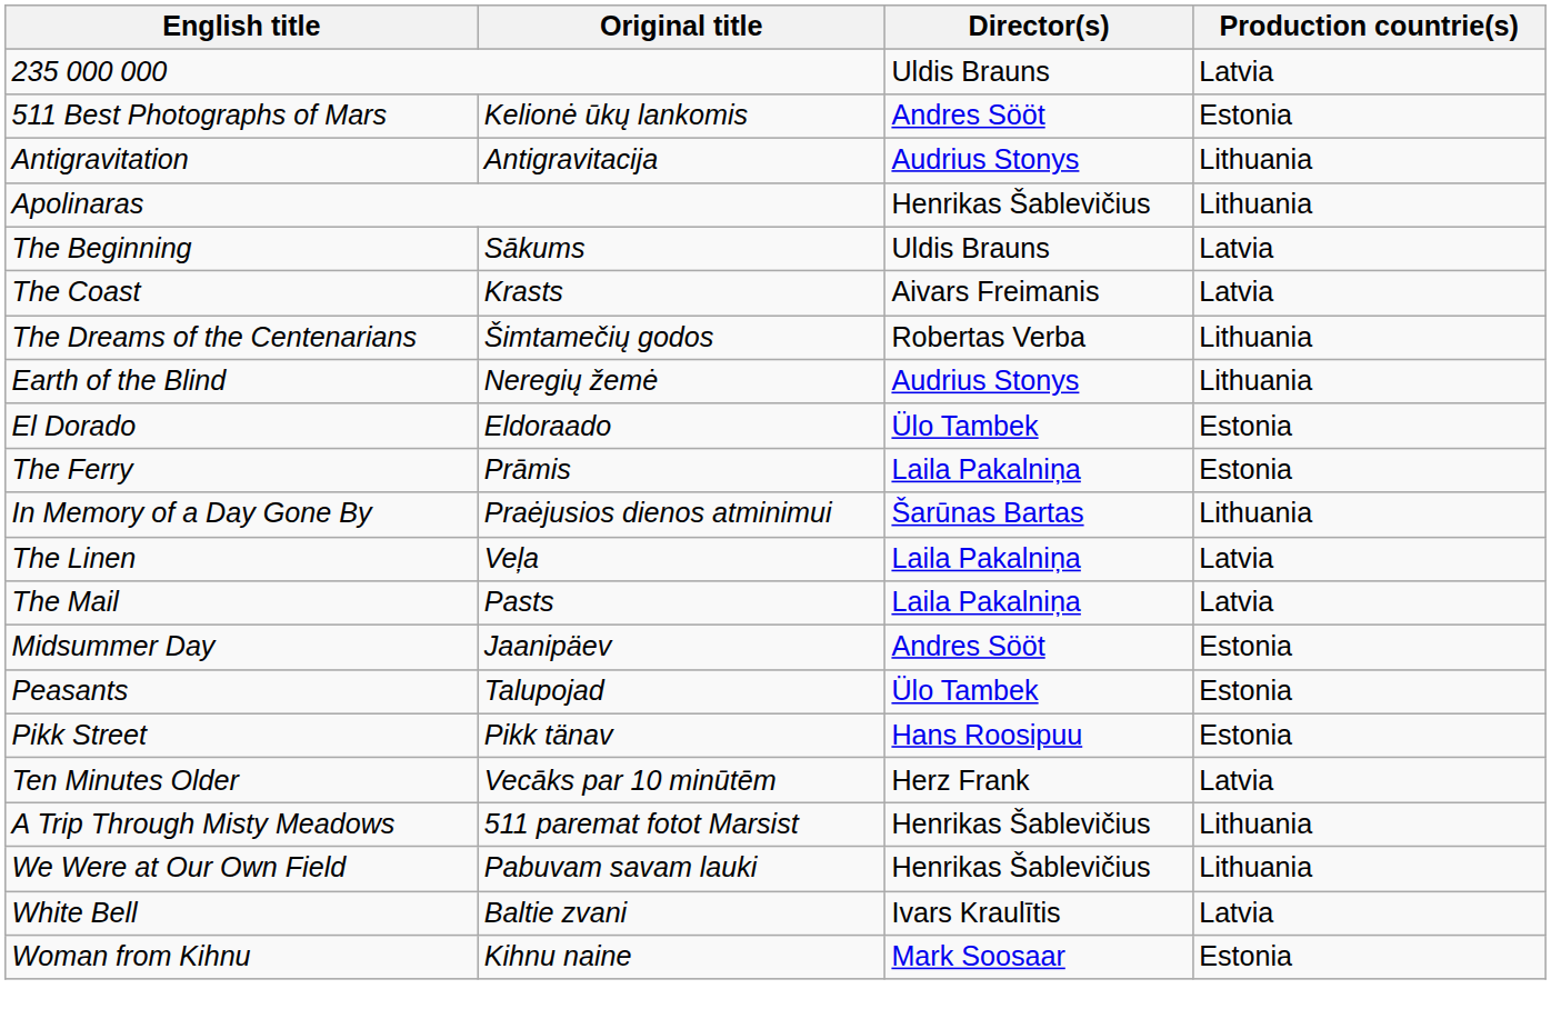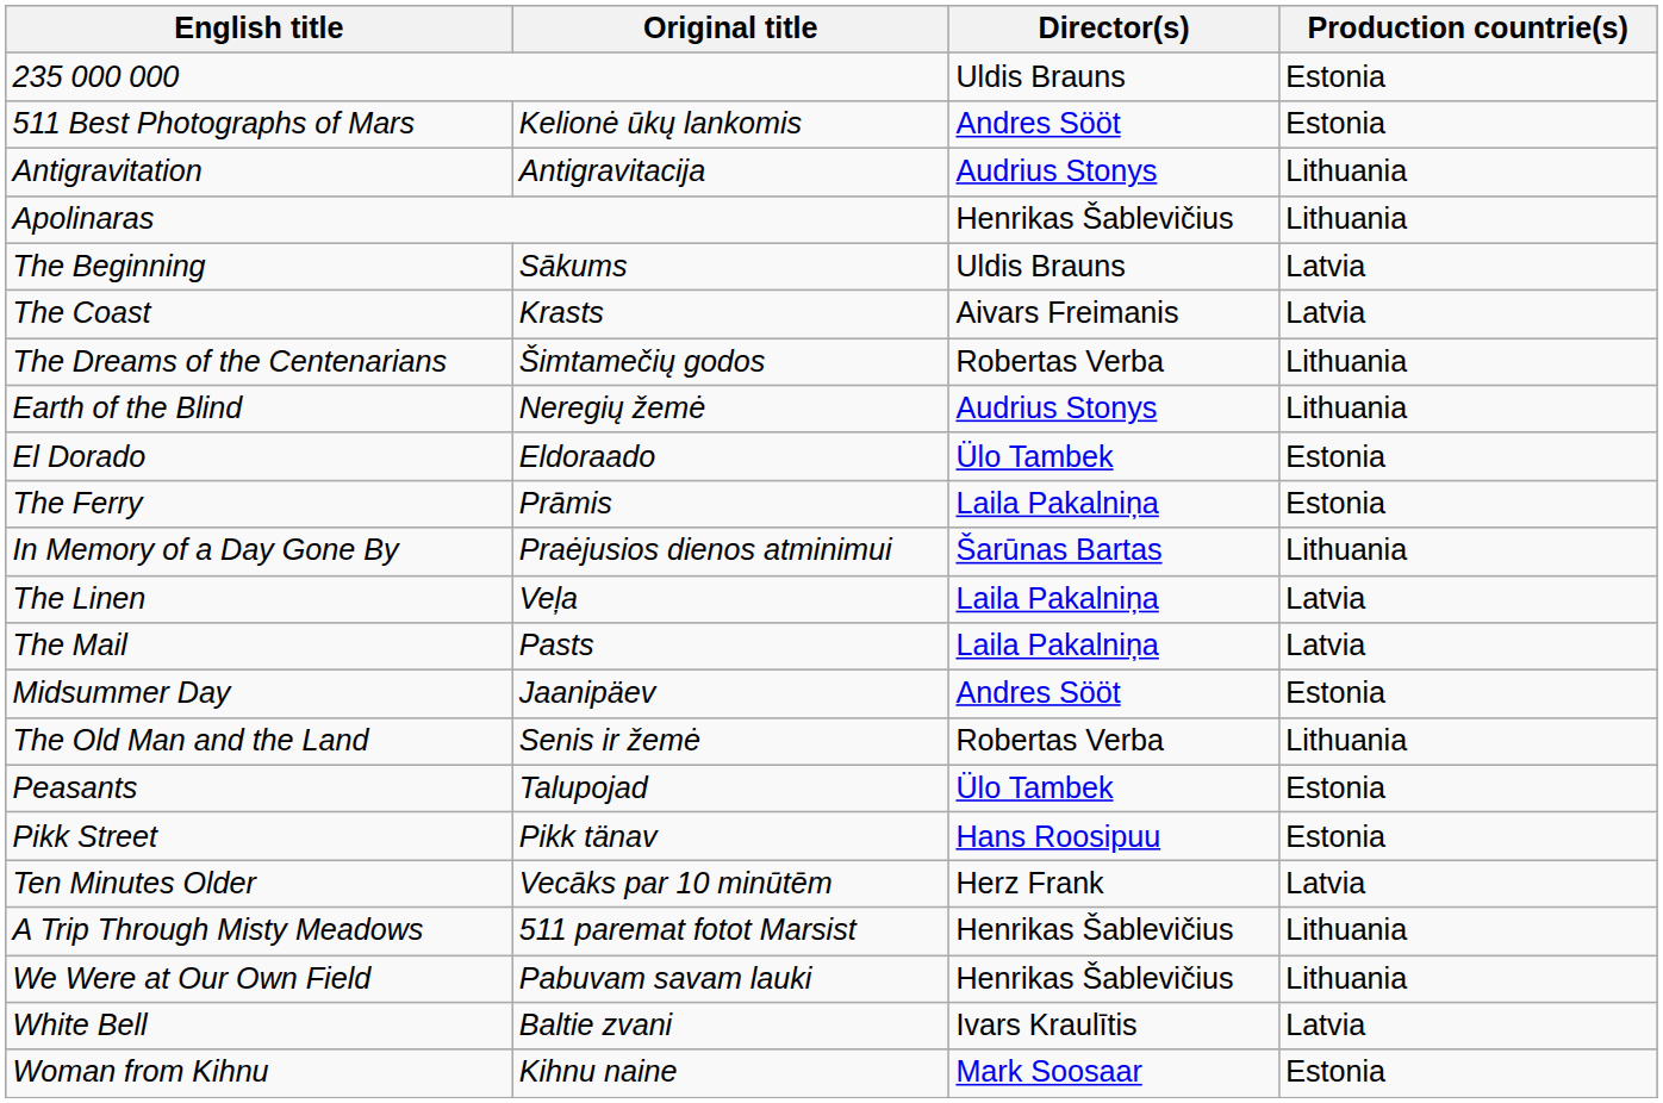 <table class="sortable wikitable" style="width:100%; margin-bottom:4px" cellpadding="5">
 <tr>
 <th scope="col">English title</th>
 <th scope="col">Original title</th>
 <th scope="col">Director(s)</th>
 <th scope="col">Production countrie(s)</th>
 </tr>
 <tr>
 <td colspan="2"><em>235 000 000</em></td>
 <td>Uldis Brauns</td>
-<td>Latvia</td>
+<td>Estonia</td>
 </tr>
 <tr>
 <td><em>511 Best Photographs of Mars</em></td>
 <td><em>Kelionė ūkų lankomis</em></td>
 <td><a href='#'>Andres Sööt</a></td>
 <td>Estonia</td>
 </tr>
 <tr>
 <td><em>Antigravitation</em></td>
 <td><em>Antigravitacija</em></td>
 <td><a href='#'>Audrius Stonys</a></td>
 <td>Lithuania</td>
 </tr>
 <tr>
 <td colspan="2"><em>Apolinaras</em></td>
 <td>Henrikas Šablevičius</td>
 <td>Lithuania</td>
 </tr>
 <tr>
 <td><em>The Beginning</em></td>
 <td><em>Sākums</em></td>
 <td>Uldis Brauns</td>
 <td>Latvia</td>
 </tr>
 <tr>
 <td><em>The Coast</em></td>
 <td><em>Krasts</em></td>
 <td>Aivars Freimanis</td>
 <td>Latvia</td>
 </tr>
 <tr>
 <td><em>The Dreams of the Centenarians</em></td>
 <td><em>Šimtamečių godos</em></td>
 <td>Robertas Verba</td>
 <td>Lithuania</td>
 </tr>
 <tr>
 <td><em>Earth of the Blind</em></td>
 <td><em>Neregių žemė</em></td>
 <td><a href='#'>Audrius Stonys</a></td>
 <td>Lithuania</td>
 </tr>
 <tr>
 <td><em>El Dorado</em></td>
 <td><em>Eldoraado</em></td>
 <td><a href='#'>Ülo Tambek</a></td>
 <td>Estonia</td>
 </tr>
 <tr>
 <td><em>The Ferry</em></td>
 <td><em>Prāmis</em></td>
 <td><a href='#'>Laila Pakalniņa</a></td>
 <td>Estonia</td>
 </tr>
 <tr>
 <td><em>In Memory of a Day Gone By</em></td>
 <td><em>Praėjusios dienos atminimui</em></td>
 <td><a href='#'>Šarūnas Bartas</a></td>
 <td>Lithuania</td>
 </tr>
 <tr>
 <td><em>The Linen</em></td>
 <td><em>Veļa</em></td>
 <td><a href='#'>Laila Pakalniņa</a></td>
 <td>Latvia</td>
 </tr>
 <tr>
 <td><em>The Mail</em></td>
 <td><em>Pasts</em></td>
 <td><a href='#'>Laila Pakalniņa</a></td>
 <td>Latvia</td>
 </tr>
 <tr>
 <td><em>Midsummer Day</em></td>
 <td><em>Jaanipäev</em></td>
 <td><a href='#'>Andres Sööt</a></td>
 <td>Estonia</td>
 </tr>
 <tr>
+<td><em>The Old Man and the Land</em></td>
+<td><em>Senis ir žemė</em></td>
+<td>Robertas Verba</td>
+<td>Lithuania</td>
+</tr>
+<tr>
 <td><em>Peasants</em></td>
 <td><em>Talupojad</em></td>
 <td><a href='#'>Ülo Tambek</a></td>
 <td>Estonia</td>
 </tr>
 <tr>
 <td><em>Pikk Street</em></td>
 <td><em>Pikk tänav</em></td>
 <td><a href='#'>Hans Roosipuu</a></td>
 <td>Estonia</td>
 </tr>
 <tr>
 <td><em>Ten Minutes Older</em></td>
 <td><em>Vecāks par 10 minūtēm</em></td>
 <td>Herz Frank</td>
 <td>Latvia</td>
 </tr>
 <tr>
 <td><em>A Trip Through Misty Meadows</em></td>
 <td><em>511 paremat fotot Marsist</em></td>
 <td>Henrikas Šablevičius</td>
 <td>Lithuania</td>
 </tr>
 <tr>
 <td><em>We Were at Our Own Field</em></td>
 <td><em>Pabuvam savam lauki</em></td>
 <td>Henrikas Šablevičius</td>
 <td>Lithuania</td>
 </tr>
 <tr>
 <td><em>White Bell</em></td>
 <td><em>Baltie zvani</em></td>
 <td>Ivars Kraulītis</td>
 <td>Latvia</td>
 </tr>
 <tr>
 <td><em>Woman from Kihnu</em></td>
 <td><em>Kihnu naine</em></td>
 <td><a href='#'>Mark Soosaar</a></td>
 <td>Estonia</td>
 </tr>
 </table>
